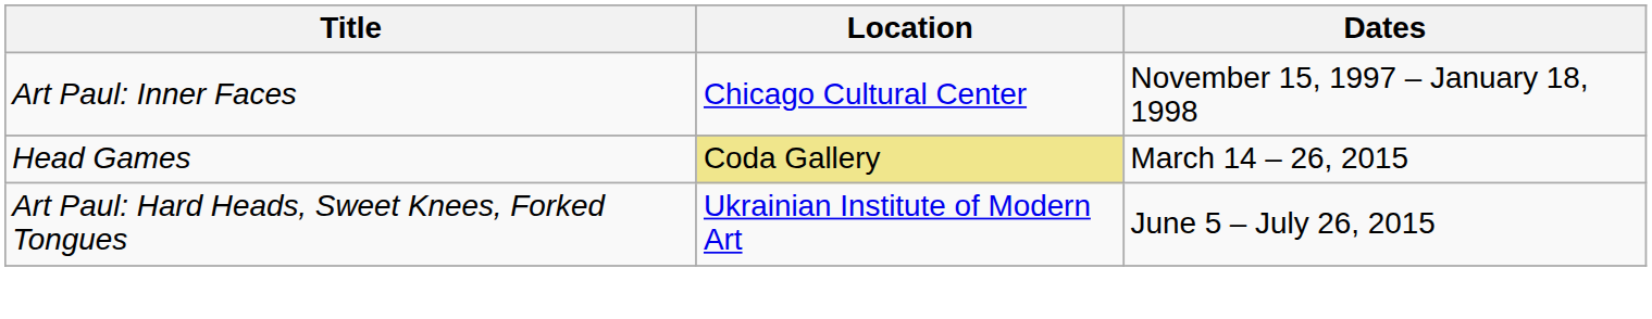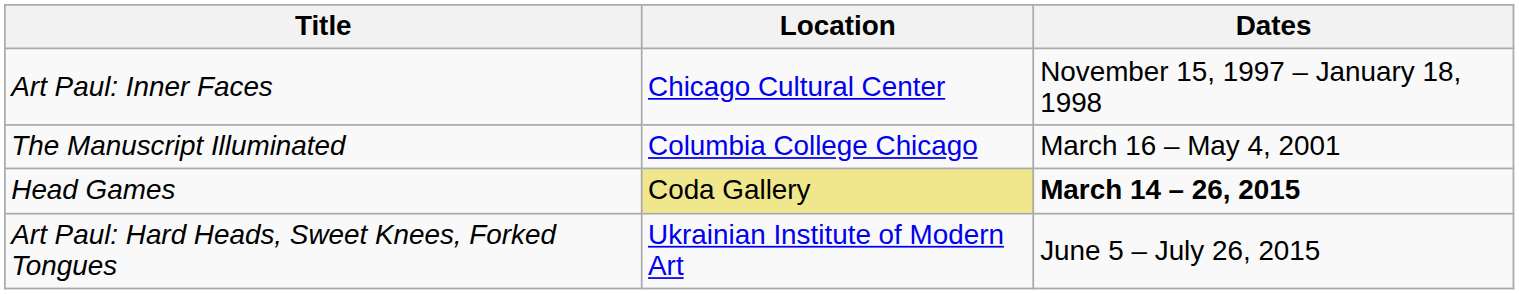 <table class="wikitable">
 <tr>
 <th>Title</th>
 <th>Location</th>
 <th>Dates</th>
 </tr>
 <tr>
 <td><em>Art Paul: Inner Faces</em></td>
 <td><a href='#'>Chicago Cultural Center</a></td>
 <td>November 15, 1997 – January 18, 1998</td>
 </tr>
 <tr>
+<td><em>The Manuscript Illuminated</em></td>
+<td><a href='#'>Columbia College Chicago</a></td>
+<td>March 16 – May 4, 2001</td>
+</tr>
+<tr>
 <td><em>Head Games</em></td>
 <td style="background: khaki;">Coda Gallery</td>
-<td>March 14 – 26, 2015</td>
+<td><strong>March 14 – 26, 2015</strong></td>
 </tr>
 <tr>
 <td><em>Art Paul: Hard Heads, Sweet Knees, Forked Tongues</em></td>
 <td><a href='#'>Ukrainian Institute of Modern Art</a></td>
 <td>June 5 – July 26, 2015</td>
 </tr>
 </table>
